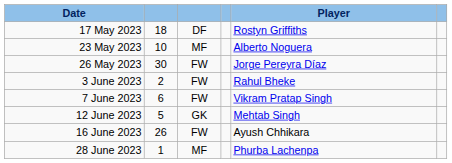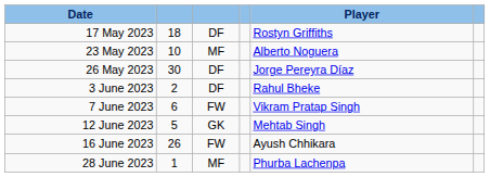 <table class="wikitable sortable" style="text-align:center; font-size:95%; width:100%;">
 <tr>
 <th style="background-color:#8FC0E9; color:#022360;">Date</th>
 <th style="background-color:#8FC0E9; color:#022360;"></th>
 <th style="background-color:#8FC0E9; color:#022360;"></th>
 <th style="background-color:#8FC0E9; color:#022360;"></th>
 <th style="background-color:#8FC0E9; color:#022360;">Player</th>
 <th style="background-color:#8FC0E9; color:#022360;" class="unsortable"></th>
 </tr>
 <tr>
 <td style="text-align:right;">17 May 2023</td>
 <td>18</td>
 <td>DF</td>
 <td></td>
 <td style="text-align:left;"><a href='#'>Rostyn Griffiths</a></td>
 <td></td>
 </tr>
 <tr>
 <td style="text-align:right;">23 May 2023</td>
 <td>10</td>
 <td>MF</td>
 <td></td>
 <td style="text-align:left;"><a href='#'>Alberto Noguera</a></td>
 <td></td>
 </tr>
 <tr>
 <td style="text-align:right;">26 May 2023</td>
 <td>30</td>
-<td>FW</td>
+<td>DF</td>
 <td></td>
 <td style="text-align:left;"><a href='#'>Jorge Pereyra Díaz</a></td>
 <td></td>
 </tr>
 <tr>
 <td style="text-align:right;">3 June 2023</td>
 <td>2</td>
-<td>FW</td>
+<td>DF</td>
 <td></td>
 <td style="text-align:left;"><a href='#'>Rahul Bheke</a></td>
 <td></td>
 </tr>
 <tr>
 <td style="text-align:right;">7 June 2023</td>
 <td>6</td>
 <td>FW</td>
 <td></td>
 <td style="text-align:left;"><a href='#'>Vikram Pratap Singh</a></td>
 <td></td>
 </tr>
 <tr>
 <td style="text-align:right;">12 June 2023</td>
 <td>5</td>
 <td>GK</td>
 <td></td>
 <td style="text-align:left;"><a href='#'>Mehtab Singh</a></td>
 <td></td>
 </tr>
 <tr>
 <td style="text-align:right;">16 June 2023</td>
 <td>26</td>
 <td>FW</td>
 <td></td>
 <td style="text-align:left;">Ayush Chhikara</td>
 <td></td>
 </tr>
 <tr>
 <td style="text-align:right;">28 June 2023</td>
 <td>1</td>
 <td>MF</td>
 <td></td>
 <td style="text-align:left;"><a href='#'>Phurba Lachenpa</a></td>
 <td></td>
 </tr>
 </table>
